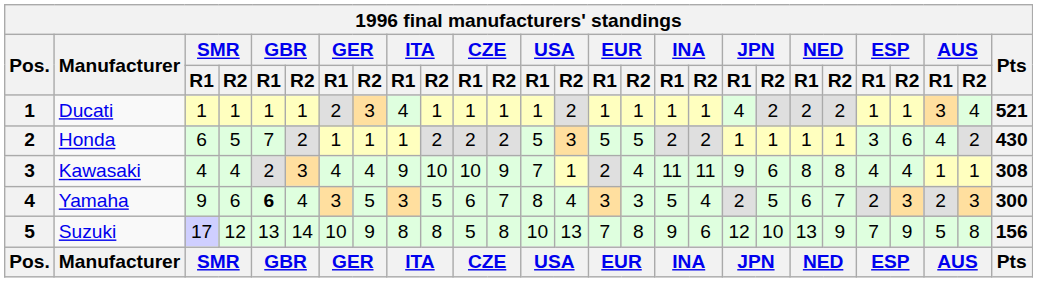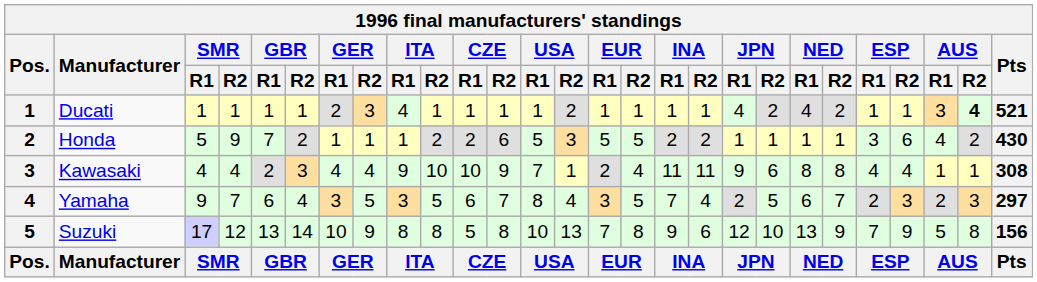 <table class="wikitable" style="font-size: 85%; text-align: center">
 <tr>
 <th colspan=33>1996 final manufacturers' standings</th>
 </tr>
 <tr valign="top">
 <th valign="middle" rowspan=2>Pos.</th>
 <th valign="middle" rowspan=2>Manufacturer</th>
 <th colspan=2><a href='#'>SMR</a><br></th>
 <th colspan=2><a href='#'>GBR</a><br></th>
 <th colspan=2><a href='#'>GER</a><br></th>
 <th colspan=2><a href='#'>ITA</a><br></th>
 <th colspan=2><a href='#'>CZE</a><br></th>
 <th colspan=2><a href='#'>USA</a><br></th>
 <th colspan=2><a href='#'>EUR</a><br></th>
 <th colspan=2><a href='#'>INA</a><br></th>
 <th colspan=2><a href='#'>JPN</a><br></th>
 <th colspan=2><a href='#'>NED</a><br></th>
 <th colspan=2><a href='#'>ESP</a><br></th>
 <th colspan=2><a href='#'>AUS</a><br></th>
 <th valign="middle" rowspan=2>Pts</th>
 </tr>
 <tr>
 <th>R1</th>
 <th>R2</th>
 <th>R1</th>
 <th>R2</th>
 <th>R1</th>
 <th>R2</th>
 <th>R1</th>
 <th>R2</th>
 <th>R1</th>
 <th>R2</th>
 <th>R1</th>
 <th>R2</th>
 <th>R1</th>
 <th>R2</th>
 <th>R1</th>
 <th>R2</th>
 <th>R1</th>
 <th>R2</th>
 <th>R1</th>
 <th>R2</th>
 <th>R1</th>
 <th>R2</th>
 <th>R1</th>
 <th>R2</th>
 </tr>
 <tr>
 <th>1</th>
 <td align=left> <a href='#'>Ducati</a></td>
 <td style="background:#ffffbf;">1</td>
 <td style="background:#ffffbf;">1</td>
 <td style="background:#ffffbf;">1</td>
 <td style="background:#ffffbf;">1</td>
 <td style="background:#dfdfdf;">2</td>
 <td style="background:#ffdf9f;">3</td>
 <td style="background:#dfffdf;">4</td>
 <td style="background:#ffffbf;">1</td>
 <td style="background:#ffffbf;">1</td>
 <td style="background:#ffffbf;">1</td>
 <td style="background:#ffffbf;">1</td>
 <td style="background:#dfdfdf;">2</td>
 <td style="background:#ffffbf;">1</td>
 <td style="background:#ffffbf;">1</td>
 <td style="background:#ffffbf;">1</td>
 <td style="background:#ffffbf;">1</td>
 <td style="background:#dfffdf;">4</td>
 <td style="background:#dfdfdf;">2</td>
-<td style="background:#dfdfdf;">2</td>
+<td style="background:#dfdfdf;">4</td>
 <td style="background:#dfdfdf;">2</td>
 <td style="background:#ffffbf;">1</td>
 <td style="background:#ffffbf;">1</td>
 <td style="background:#ffdf9f;">3</td>
-<td style="background:#dfffdf;">4</td>
+<td style="background:#dfffdf;"><strong>4</strong></td>
 <th>521</th>
 </tr>
 <tr>
 <th>2</th>
 <td align=left> <a href='#'>Honda</a></td>
-<td style="background:#dfffdf;">6</td>
 <td style="background:#dfffdf;">5</td>
+<td style="background:#dfffdf;">9</td>
 <td style="background:#dfffdf;">7</td>
 <td style="background:#dfdfdf;">2</td>
 <td style="background:#ffffbf;">1</td>
 <td style="background:#ffffbf;">1</td>
 <td style="background:#ffffbf;">1</td>
 <td style="background:#dfdfdf;">2</td>
 <td style="background:#dfdfdf;">2</td>
-<td style="background:#dfdfdf;">2</td>
+<td style="background:#dfdfdf;">6</td>
 <td style="background:#dfffdf;">5</td>
 <td style="background:#ffdf9f;">3</td>
 <td style="background:#dfffdf;">5</td>
 <td style="background:#dfffdf;">5</td>
 <td style="background:#dfdfdf;">2</td>
 <td style="background:#dfdfdf;">2</td>
 <td style="background:#ffffbf;">1</td>
 <td style="background:#ffffbf;">1</td>
 <td style="background:#ffffbf;">1</td>
 <td style="background:#ffffbf;">1</td>
 <td style="background:#dfffdf;">3</td>
 <td style="background:#dfffdf;">6</td>
 <td style="background:#dfffdf;">4</td>
 <td style="background:#dfdfdf;">2</td>
 <th>430</th>
 </tr>
 <tr>
 <th>3</th>
 <td align=left> <a href='#'>Kawasaki</a></td>
 <td style="background:#dfffdf;">4</td>
 <td style="background:#dfffdf;">4</td>
 <td style="background:#dfdfdf;">2</td>
 <td style="background:#ffdf9f;">3</td>
 <td style="background:#dfffdf;">4</td>
 <td style="background:#dfffdf;">4</td>
 <td style="background:#dfffdf;">9</td>
 <td style="background:#dfffdf;">10</td>
 <td style="background:#dfffdf;">10</td>
 <td style="background:#dfffdf;">9</td>
 <td style="background:#dfffdf;">7</td>
 <td style="background:#ffffbf;">1</td>
 <td style="background:#dfdfdf;">2</td>
 <td style="background:#dfffdf;">4</td>
 <td style="background:#dfffdf;">11</td>
 <td style="background:#dfffdf;">11</td>
 <td style="background:#dfffdf;">9</td>
 <td style="background:#dfffdf;">6</td>
 <td style="background:#dfffdf;">8</td>
 <td style="background:#dfffdf;">8</td>
 <td style="background:#dfffdf;">4</td>
 <td style="background:#dfffdf;">4</td>
 <td style="background:#ffffbf;">1</td>
 <td style="background:#ffffbf;">1</td>
 <th>308</th>
 </tr>
 <tr>
 <th>4</th>
 <td align=left> <a href='#'>Yamaha</a></td>
 <td style="background:#dfffdf;">9</td>
+<td style="background:#dfffdf;">7</td>
 <td style="background:#dfffdf;">6</td>
-<td style="background:#dfffdf;"><strong>6</strong></td>
 <td style="background:#dfffdf;">4</td>
 <td style="background:#ffdf9f;">3</td>
 <td style="background:#dfffdf;">5</td>
 <td style="background:#ffdf9f;">3</td>
 <td style="background:#dfffdf;">5</td>
 <td style="background:#dfffdf;">6</td>
 <td style="background:#dfffdf;">7</td>
 <td style="background:#dfffdf;">8</td>
 <td style="background:#dfffdf;">4</td>
 <td style="background:#ffdf9f;">3</td>
-<td style="background:#dfffdf;">3</td>
 <td style="background:#dfffdf;">5</td>
+<td style="background:#dfffdf;">7</td>
 <td style="background:#dfffdf;">4</td>
 <td style="background:#dfdfdf;">2</td>
 <td style="background:#dfffdf;">5</td>
 <td style="background:#dfffdf;">6</td>
 <td style="background:#dfffdf;">7</td>
 <td style="background:#dfdfdf;">2</td>
 <td style="background:#ffdf9f;">3</td>
 <td style="background:#dfdfdf;">2</td>
 <td style="background:#ffdf9f;">3</td>
-<th>300</th>
+<th>297</th>
 </tr>
 <tr>
 <th>5</th>
 <td align=left> <a href='#'>Suzuki</a></td>
 <td style="background:#cfcfff;">17</td>
 <td style="background:#dfffdf;">12</td>
 <td style="background:#dfffdf;">13</td>
 <td style="background:#dfffdf;">14</td>
 <td style="background:#dfffdf;">10</td>
 <td style="background:#dfffdf;">9</td>
 <td style="background:#dfffdf;">8</td>
 <td style="background:#dfffdf;">8</td>
 <td style="background:#dfffdf;">5</td>
 <td style="background:#dfffdf;">8</td>
 <td style="background:#dfffdf;">10</td>
 <td style="background:#dfffdf;">13</td>
 <td style="background:#dfffdf;">7</td>
 <td style="background:#dfffdf;">8</td>
 <td style="background:#dfffdf;">9</td>
 <td style="background:#dfffdf;">6</td>
 <td style="background:#dfffdf;">12</td>
 <td style="background:#dfffdf;">10</td>
 <td style="background:#dfffdf;">13</td>
 <td style="background:#dfffdf;">9</td>
 <td style="background:#dfffdf;">7</td>
 <td style="background:#dfffdf;">9</td>
 <td style="background:#dfffdf;">5</td>
 <td style="background:#dfffdf;">8</td>
 <th>156</th>
 </tr>
 <tr valign="top">
 <th valign="middle">Pos.</th>
 <th valign="middle">Manufacturer</th>
 <th colspan=2><a href='#'>SMR</a><br></th>
 <th colspan=2><a href='#'>GBR</a><br></th>
 <th colspan=2><a href='#'>GER</a><br></th>
 <th colspan=2><a href='#'>ITA</a><br></th>
 <th colspan=2><a href='#'>CZE</a><br></th>
 <th colspan=2><a href='#'>USA</a><br></th>
 <th colspan=2><a href='#'>EUR</a><br></th>
 <th colspan=2><a href='#'>INA</a><br></th>
 <th colspan=2><a href='#'>JPN</a><br></th>
 <th colspan=2><a href='#'>NED</a><br></th>
 <th colspan=2><a href='#'>ESP</a><br></th>
 <th colspan=2><a href='#'>AUS</a><br></th>
 <th valign="middle">Pts</th>
 </tr>
 </table>
